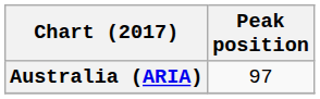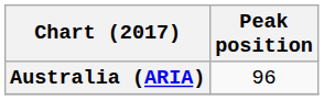 <table class="wikitable sortable plainrowheaders" style="text-align:center">
 <tr>
 <th>Chart (2017)</th>
 <th>Peak<br>position</th>
 </tr>
 <tr>
 <th scope="row">Australia (<a href='#'>ARIA</a>)</th>
-<td>97</td>
+<td>96</td>
 </tr>
 <tr>
 </tr>
 </table>
